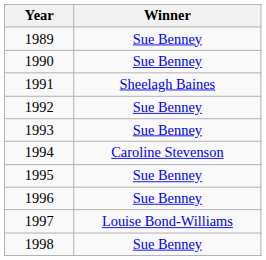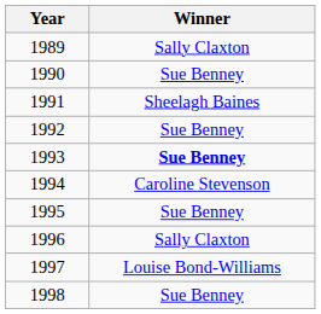 <table class="wikitable" style="text-align:center">
 <tr>
 <th width=70>Year</th>
 <th width=200>Winner</th>
 </tr>
 <tr>
 <td>1989</td>
-<td><a href='#'>Sue Benney</a></td>
+<td><a href='#'>Sally Claxton</a></td>
 </tr>
 <tr>
 <td>1990</td>
 <td><a href='#'>Sue Benney</a></td>
 </tr>
 <tr>
 <td>1991</td>
 <td><a href='#'>Sheelagh Baines</a></td>
 </tr>
 <tr>
 <td>1992</td>
 <td><a href='#'>Sue Benney</a></td>
 </tr>
 <tr>
 <td>1993</td>
-<td><a href='#'>Sue Benney</a></td>
+<td><strong><a href='#'>Sue Benney</a></strong></td>
 </tr>
 <tr>
 <td>1994</td>
 <td><a href='#'>Caroline Stevenson</a></td>
 </tr>
 <tr>
 <td>1995</td>
 <td><a href='#'>Sue Benney</a></td>
 </tr>
 <tr>
 <td>1996</td>
-<td><a href='#'>Sue Benney</a></td>
+<td><a href='#'>Sally Claxton</a></td>
 </tr>
 <tr>
 <td>1997</td>
 <td><a href='#'>Louise Bond-Williams</a></td>
 </tr>
 <tr>
 <td>1998</td>
 <td><a href='#'>Sue Benney</a></td>
 </tr>
 </table>
